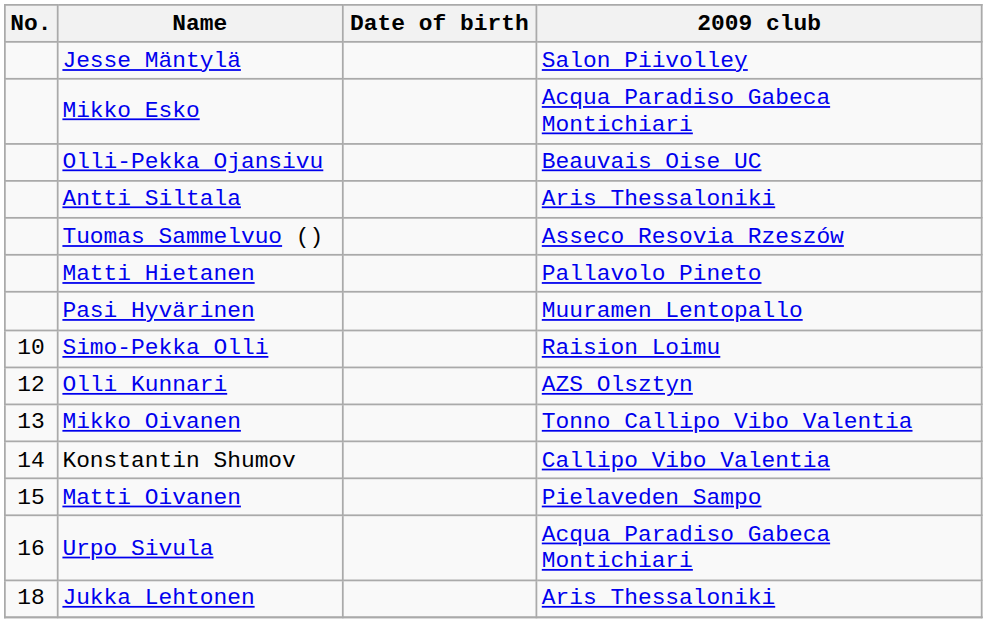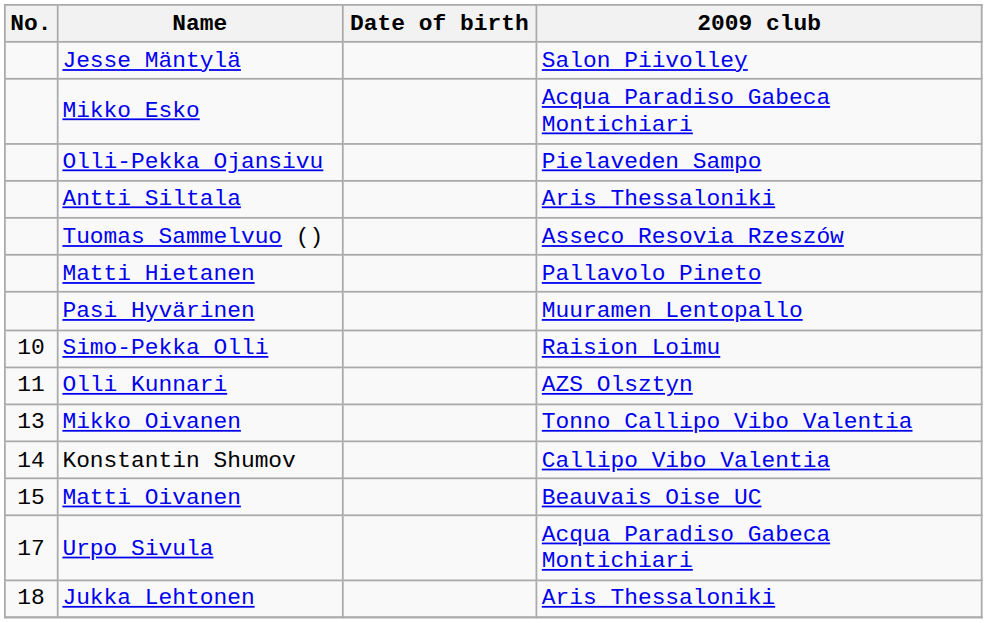 <table class="wikitable sortable" style="font-size:100%; text-align:center;">
 <tr>
 <th>No.</th>
 <th style="width:12em">Name</th>
 <th style="width:8em">Date of birth</th>
 <th style="width:19em">2009 club</th>
 </tr>
 <tr>
 <td></td>
 <td align=left><a href='#'>Jesse Mäntylä</a></td>
 <td align=right></td>
 <td align=left> <a href='#'>Salon Piivolley</a></td>
 </tr>
 <tr>
 <td></td>
 <td align=left><a href='#'>Mikko Esko</a></td>
 <td align=right></td>
 <td align=left> <a href='#'>Acqua Paradiso Gabeca Montichiari</a></td>
 </tr>
 <tr>
 <td></td>
 <td align=left><a href='#'>Olli-Pekka Ojansivu</a></td>
 <td align=right></td>
-<td align=left> <a href='#'>Beauvais Oise UC</a></td>
+<td align=left> <a href='#'>Pielaveden Sampo</a></td>
 </tr>
 <tr>
 <td></td>
 <td align=left><a href='#'>Antti Siltala</a></td>
 <td align=right></td>
 <td align=left> <a href='#'>Aris Thessaloniki</a></td>
 </tr>
 <tr>
 <td></td>
 <td align=left><a href='#'>Tuomas Sammelvuo</a> ()</td>
 <td align=right></td>
 <td align=left> <a href='#'>Asseco Resovia Rzeszów</a></td>
 </tr>
 <tr>
 <td></td>
 <td align=left><a href='#'>Matti Hietanen</a></td>
 <td align=right></td>
 <td align=left> <a href='#'>Pallavolo Pineto</a></td>
 </tr>
 <tr>
 <td></td>
 <td align=left><a href='#'>Pasi Hyvärinen</a></td>
 <td align=right></td>
 <td align=left> <a href='#'>Muuramen Lentopallo</a></td>
 </tr>
 <tr>
 <td>10</td>
 <td align=left><a href='#'>Simo-Pekka Olli</a></td>
 <td align=right></td>
 <td align=left> <a href='#'>Raision Loimu</a></td>
 </tr>
 <tr>
-<td>12</td>
+<td>11</td>
 <td align=left><a href='#'>Olli Kunnari</a></td>
 <td align=right></td>
 <td align=left> <a href='#'>AZS Olsztyn</a></td>
 </tr>
 <tr>
 <td>13</td>
 <td align=left><a href='#'>Mikko Oivanen</a></td>
 <td align=right></td>
 <td align=left> <a href='#'>Tonno Callipo Vibo Valentia</a></td>
 </tr>
 <tr>
 <td>14</td>
 <td align=left>Konstantin Shumov</td>
 <td align=right></td>
 <td align=left> <a href='#'>Callipo Vibo Valentia</a></td>
 </tr>
 <tr>
 <td>15</td>
 <td align=left><a href='#'>Matti Oivanen</a></td>
 <td align=right></td>
-<td align=left> <a href='#'>Pielaveden Sampo</a></td>
+<td align=left> <a href='#'>Beauvais Oise UC</a></td>
 </tr>
 <tr>
-<td>16</td>
+<td>17</td>
 <td align=left><a href='#'>Urpo Sivula</a></td>
 <td align=right></td>
 <td align=left> <a href='#'>Acqua Paradiso Gabeca Montichiari</a></td>
 </tr>
 <tr>
 <td>18</td>
 <td align=left><a href='#'>Jukka Lehtonen</a></td>
 <td align=right></td>
 <td align=left> <a href='#'>Aris Thessaloniki</a></td>
 </tr>
 <tr>
 </tr>
 </table>
